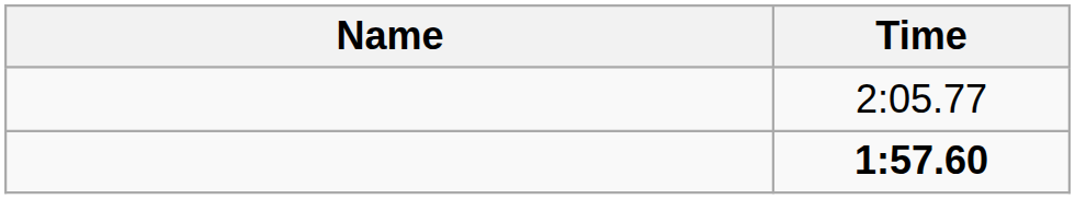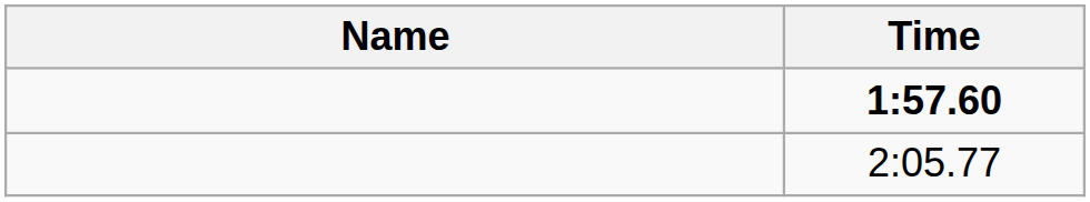 <table class="wikitable" style="text-align:center;">
 <tr>
 <th style="width:19em">Name</th>
 <th style="width:7em">Time</th>
 </tr>
 <tr>
+<td align=left><strong></strong></td>
+<td><strong>1:57.60</strong></td>
+</tr>
+<tr>
 <td align=left></td>
 <td>2:05.77</td>
 </tr>
-<tr>
-<td align=left><strong></strong></td>
-<td><strong>1:57.60</strong></td>
-</tr>
 </table>
